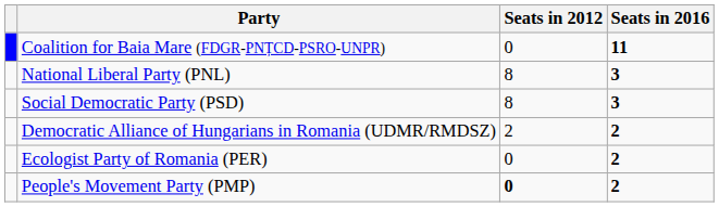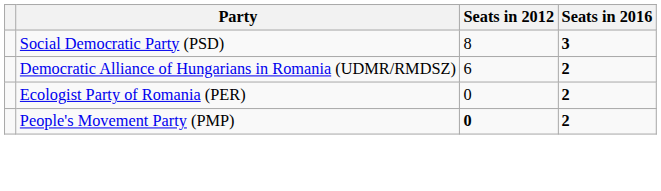 <table class="wikitable">
 <tr>
 <th></th>
 <th>Party</th>
 <th>Seats in 2012</th>
 <th>Seats in 2016</th>
-</tr>
-<tr>
-<td style="background-color:#0000ff;"> </td>
-<td><a href='#'>Coalition for Baia Mare</a> <small>(<a href='#'>FDGR</a>-<a href='#'>PNȚCD</a>-<a href='#'>PSRO</a>-<a href='#'>UNPR</a>)</small></td>
-<td>0</td>
-<td><strong>11</strong></td>
-</tr>
-<tr>
-<td>  </td>
-<td><a href='#'>National Liberal Party</a> (PNL)</td>
-<td>8</td>
-<td><strong>3</strong></td>
 </tr>
 <tr>
 <td>  </td>
 <td><a href='#'>Social Democratic Party</a> (PSD)</td>
 <td>8</td>
 <td><strong>3</strong></td>
 </tr>
 <tr>
 <td>  </td>
 <td><a href='#'>Democratic Alliance of Hungarians in Romania</a> (UDMR/RMDSZ)</td>
-<td>2</td>
+<td>6</td>
 <td><strong>2</strong></td>
 </tr>
 <tr>
 <td>  </td>
 <td><a href='#'>Ecologist Party of Romania</a> (PER)</td>
 <td>0</td>
 <td><strong>2</strong></td>
 </tr>
 <tr>
 <td>  </td>
 <td><a href='#'>People's Movement Party</a> (PMP)</td>
 <td><strong>0</strong></td>
 <td><strong>2</strong></td>
 </tr>
 </table>
